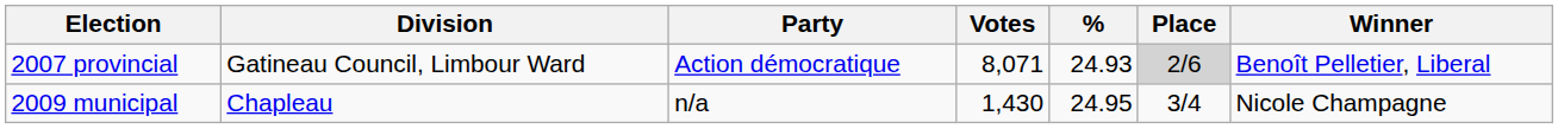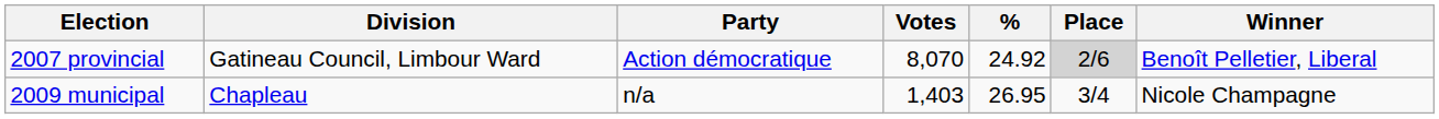 <table class="wikitable" width="1000">
 <tr>
 <th align="left">Election</th>
 <th align="left">Division</th>
 <th align="left">Party</th>
 <th align="right">Votes</th>
 <th align="right">%</th>
 <th align="center">Place</th>
 <th align="center">Winner</th>
 </tr>
 <tr>
 <td align="left"><a href='#'>2007 provincial</a></td>
 <td align="left">Gatineau Council, Limbour Ward</td>
 <td align="left"><a href='#'>Action démocratique</a></td>
-<td align="right">8,071</td>
-<td align="right">24.93</td>
+<td align="right">8,070</td>
+<td align="right">24.92</td>
 <td align="center" style="background: lightgrey;">2/6</td>
 <td align="left"><a href='#'>Benoît Pelletier</a>, <a href='#'>Liberal</a></td>
 </tr>
 <tr>
 <td align="left"><a href='#'>2009 municipal</a></td>
 <td align="left"><a href='#'>Chapleau</a></td>
 <td align="left">n/a</td>
-<td align="right">1,430</td>
-<td align="right">24.95</td>
+<td align="right">1,403</td>
+<td align="right">26.95</td>
 <td align="center">3/4</td>
 <td align="left">Nicole Champagne</td>
 </tr>
 </table>
